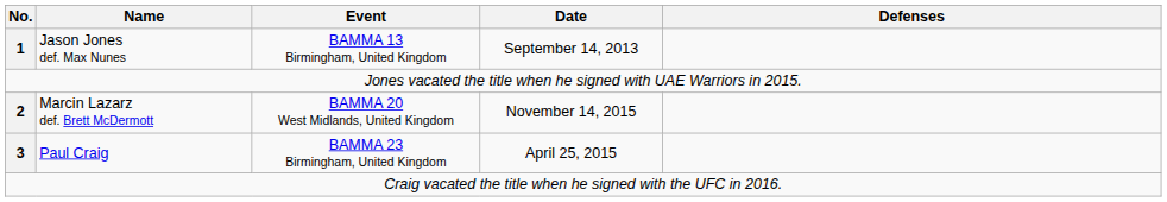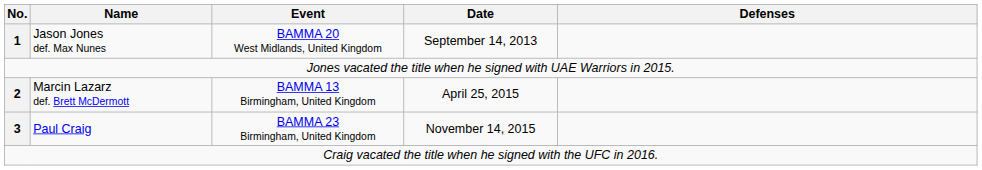 <table class="wikitable">
 <tr>
 <th width=1%>No.</th>
 <th width=19%>Name</th>
 <th width=20%>Event</th>
 <th width=16%>Date</th>
 <th width=44%>Defenses</th>
 </tr>
 <tr>
 <th>1</th>
 <td align=left> Jason Jones<br><small>def. Max Nunes</small></td>
-<td align=center><a href='#'>BAMMA 13</a><br><small>Birmingham, United Kingdom</small></td>
+<td align=center><a href='#'>BAMMA 20</a><br><small>West Midlands, United Kingdom</small></td>
 <td align=center>September 14, 2013</td>
 <td></td>
 </tr>
 <tr>
 <td align="center" colspan="5"><em>Jones vacated the title when he signed with UAE Warriors in 2015.</em></td>
 </tr>
 <tr>
 <th>2</th>
 <td align=left> Marcin Lazarz<br><small>def. <a href='#'>Brett McDermott</a></small></td>
-<td align=center><a href='#'>BAMMA 20</a><br><small>West Midlands, United Kingdom</small></td>
-<td align=center>November 14, 2015</td>
+<td align=center><a href='#'>BAMMA 13</a><br><small>Birmingham, United Kingdom</small></td>
+<td align=center>April 25, 2015</td>
 <td></td>
 </tr>
 <tr>
 <th>3</th>
 <td align=left> <a href='#'>Paul Craig</a></td>
 <td align=center><a href='#'>BAMMA 23</a><br><small>Birmingham, United Kingdom</small></td>
-<td align=center>April 25, 2015</td>
+<td align=center>November 14, 2015</td>
 <td></td>
 </tr>
 <tr>
 <td align="center" colspan="5"><em>Craig vacated the title when he signed with the UFC in 2016.</em></td>
 </tr>
 </table>
